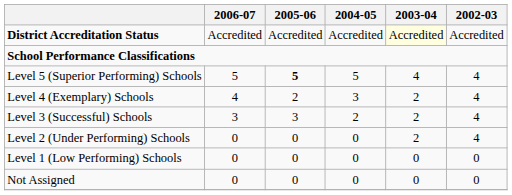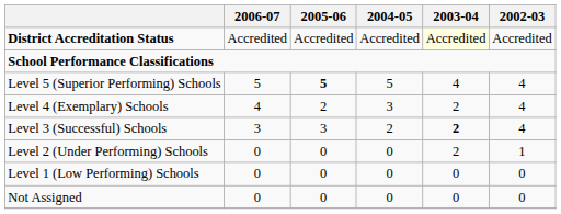 <table class="wikitable" style="font-size: 95%;">
 <tr>
 <th></th>
 <th>2006-07</th>
 <th>2005-06</th>
 <th>2004-05</th>
 <th>2003-04</th>
 <th>2002-03</th>
 </tr>
 <tr>
 <td align="left"><strong>District Accreditation Status</strong></td>
 <td align="center">Accredited</td>
 <td align="center">Accredited</td>
 <td align="center">Accredited</td>
 <td align="center" style="background: lightyellow;">Accredited</td>
 <td align="center">Accredited</td>
 </tr>
 <tr>
 <td align="left" colspan="6"><strong>School Performance Classifications</strong></td>
 </tr>
 <tr>
 <td align="left">Level 5 (Superior Performing) Schools</td>
 <td align="center">5</td>
 <td align="center"><strong>5</strong></td>
 <td align="center">5</td>
 <td align="center">4</td>
 <td align="center">4</td>
 </tr>
 <tr>
 <td align="left">Level 4 (Exemplary) Schools</td>
 <td align="center">4</td>
 <td align="center">2</td>
 <td align="center">3</td>
 <td align="center">2</td>
 <td align="center">4</td>
 </tr>
 <tr>
 <td align="left">Level 3 (Successful) Schools</td>
 <td align="center">3</td>
 <td align="center">3</td>
 <td align="center">2</td>
-<td align="center">2</td>
+<td align="center"><strong>2</strong></td>
 <td align="center">4</td>
 </tr>
 <tr>
 <td align="left">Level 2 (Under Performing) Schools</td>
 <td align="center">0</td>
 <td align="center">0</td>
 <td align="center">0</td>
 <td align="center">2</td>
-<td align="center">4</td>
+<td align="center">1</td>
 </tr>
 <tr>
 <td align="left">Level 1 (Low Performing) Schools</td>
 <td align="center">0</td>
 <td align="center">0</td>
 <td align="center">0</td>
 <td align="center">0</td>
 <td align="center">0</td>
 </tr>
 <tr>
 <td align="left">Not Assigned</td>
 <td align="center">0</td>
 <td align="center">0</td>
 <td align="center">0</td>
 <td align="center">0</td>
 <td align="center">0</td>
 </tr>
 <tr>
 </tr>
 </table>
